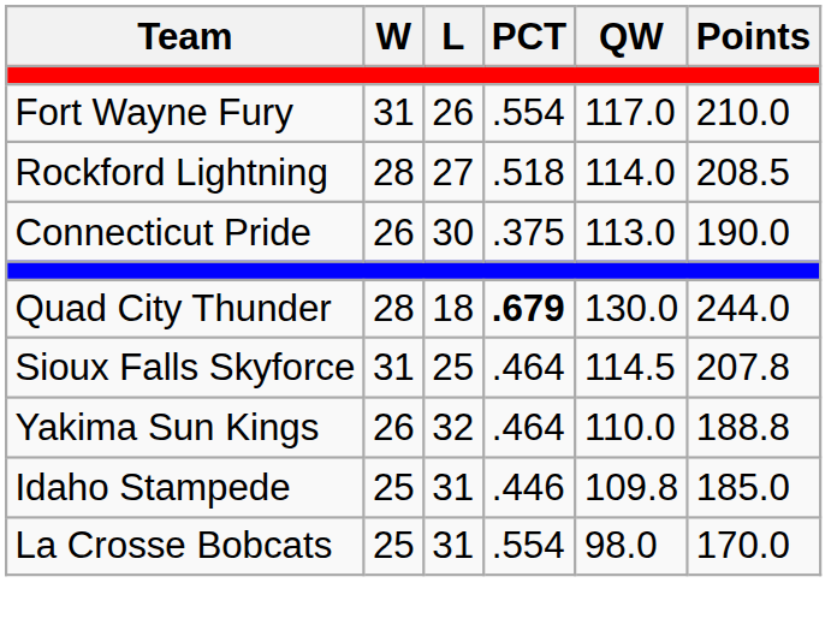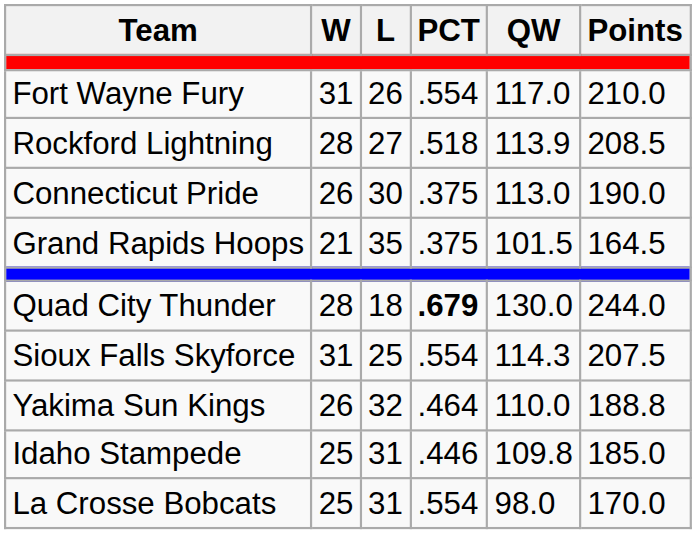 <table class="wikitable" style="font-size:90%">
 <tr>
 <th>Team</th>
 <th>W</th>
 <th>L</th>
 <th>PCT</th>
 <th>QW</th>
 <th>Points</th>
 </tr>
 <tr>
 <th style="background:red" colspan="6"></th>
 </tr>
 <tr>
 <td>Fort Wayne Fury</td>
 <td>31</td>
 <td>26</td>
 <td>.554</td>
 <td>117.0</td>
 <td>210.0</td>
 </tr>
 <tr>
 <td>Rockford Lightning</td>
 <td>28</td>
 <td>27</td>
 <td>.518</td>
-<td>114.0</td>
+<td>113.9</td>
 <td>208.5</td>
 </tr>
 <tr>
 <td>Connecticut Pride</td>
 <td>26</td>
 <td>30</td>
 <td>.375</td>
 <td>113.0</td>
 <td>190.0</td>
+</tr>
+<tr>
+<td>Grand Rapids Hoops</td>
+<td>21</td>
+<td>35</td>
+<td>.375</td>
+<td>101.5</td>
+<td>164.5</td>
 </tr>
 <tr>
 <th style="background:blue" colspan="6"></th>
 </tr>
 <tr>
 <td>Quad City Thunder</td>
 <td>28</td>
 <td>18</td>
 <td><strong>.679</strong></td>
 <td>130.0</td>
 <td>244.0</td>
 </tr>
 <tr>
 <td>Sioux Falls Skyforce</td>
 <td>31</td>
 <td>25</td>
-<td>.464</td>
-<td>114.5</td>
-<td>207.8</td>
+<td>.554</td>
+<td>114.3</td>
+<td>207.5</td>
 </tr>
 <tr>
 <td>Yakima Sun Kings</td>
 <td>26</td>
 <td>32</td>
 <td>.464</td>
 <td>110.0</td>
 <td>188.8</td>
 </tr>
 <tr>
 <td>Idaho Stampede</td>
 <td>25</td>
 <td>31</td>
 <td>.446</td>
 <td>109.8</td>
 <td>185.0</td>
 </tr>
 <tr>
 <td>La Crosse Bobcats</td>
 <td>25</td>
 <td>31</td>
 <td>.554</td>
 <td>98.0</td>
 <td>170.0</td>
 </tr>
 </table>
